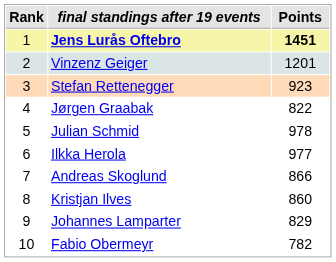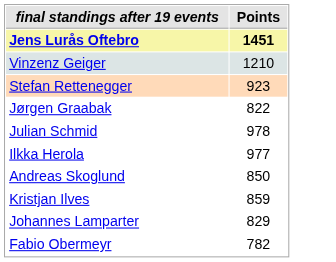 <table cellspacing="1" cellpadding="3" style="border:1px solid #AAAAAA;font-size:86%">
 <tr style="background-color: #E4E4E4;">
-<th style="border-bottom:1px solid #AAAAAA; width: 10px;">Rank</th>
 <th style="border-bottom:1px solid #AAAAAA; width: 210px;"><em>final standings after 19 events</em></th>
 <th style="border-bottom:1px solid #AAAAAA; width: 50px;">Points</th>
 </tr>
 <tr style="background:#f7f6a8;">
-<td align=center>1</td>
 <td> <strong><a href='#'>Jens Lurås Oftebro</a></strong> </td>
 <td align=center><strong>1451</strong></td>
 </tr>
 <tr style="background:#dce5e5;">
-<td align=center>2</td>
 <td> <a href='#'>Vinzenz Geiger</a></td>
-<td align=center>1201</td>
+<td align=center>1210</td>
 </tr>
 <tr style="background:#ffdab9;">
-<td align=center>3</td>
 <td> <a href='#'>Stefan Rettenegger</a></td>
 <td align=center>923</td>
 </tr>
 <tr>
-<td align=center>4</td>
 <td> <a href='#'>Jørgen Graabak</a></td>
 <td align=center>822</td>
 </tr>
 <tr>
-<td align=center>5</td>
 <td> <a href='#'>Julian Schmid</a></td>
 <td align=center>978</td>
 </tr>
 <tr>
-<td align=center>6</td>
 <td> <a href='#'>Ilkka Herola</a></td>
 <td align=center>977</td>
 </tr>
 <tr>
-<td align=center>7</td>
 <td> <a href='#'>Andreas Skoglund</a></td>
-<td align=center>866</td>
+<td align=center>850</td>
 </tr>
 <tr>
-<td align=center>8</td>
 <td> <a href='#'>Kristjan Ilves</a></td>
-<td align=center>860</td>
+<td align=center>859</td>
 </tr>
 <tr>
-<td align=center>9</td>
 <td> <a href='#'>Johannes Lamparter</a></td>
 <td align=center>829</td>
 </tr>
 <tr>
-<td align=center>10</td>
 <td> <a href='#'>Fabio Obermeyr</a></td>
 <td align=center>782</td>
 </tr>
 </table>
